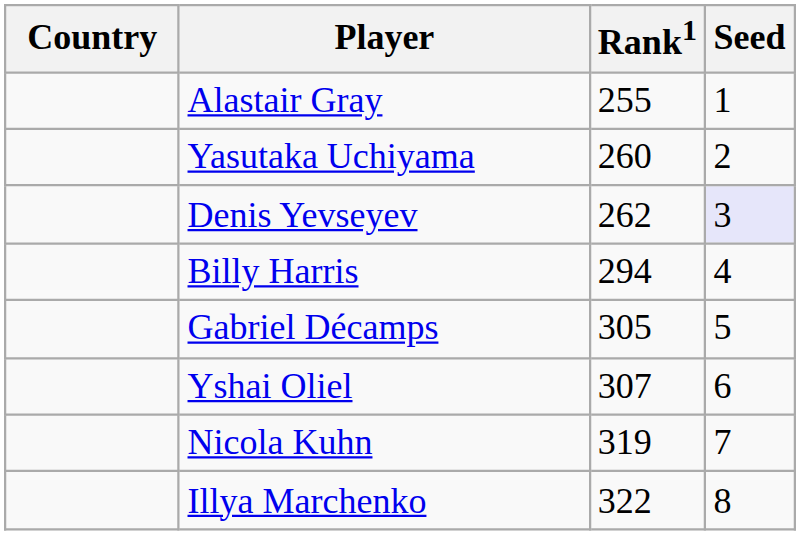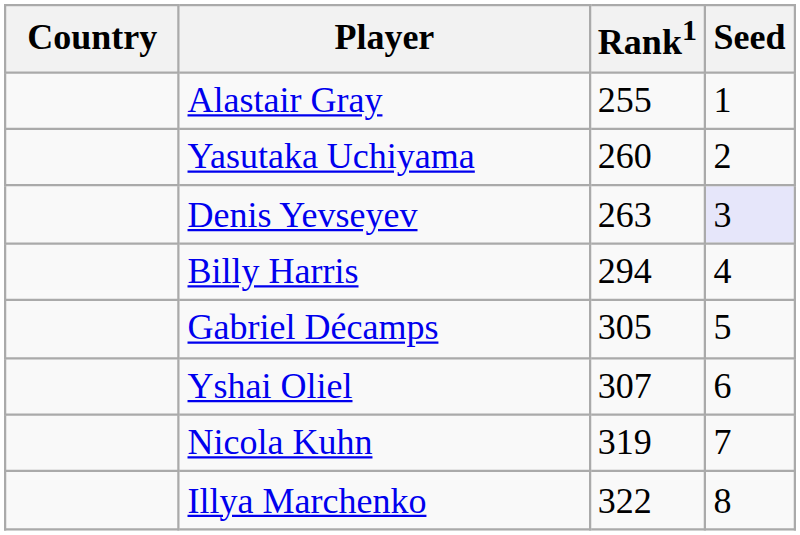 <table class="sortable wikitable">
 <tr>
 <th width="70">Country</th>
 <th width="175">Player</th>
 <th>Rank<sup>1</sup></th>
 <th>Seed</th>
 </tr>
 <tr>
 <td></td>
 <td><a href='#'>Alastair Gray</a></td>
 <td>255</td>
 <td>1</td>
 </tr>
 <tr>
 <td></td>
 <td><a href='#'>Yasutaka Uchiyama</a></td>
 <td>260</td>
 <td>2</td>
 </tr>
 <tr>
 <td></td>
 <td><a href='#'>Denis Yevseyev</a></td>
-<td>262</td>
+<td>263</td>
 <td style="background: lavender;">3</td>
 </tr>
 <tr>
 <td></td>
 <td><a href='#'>Billy Harris</a></td>
 <td>294</td>
 <td>4</td>
 </tr>
 <tr>
 <td></td>
 <td><a href='#'>Gabriel Décamps</a></td>
 <td>305</td>
 <td>5</td>
 </tr>
 <tr>
 <td></td>
 <td><a href='#'>Yshai Oliel</a></td>
 <td>307</td>
 <td>6</td>
 </tr>
 <tr>
 <td></td>
 <td><a href='#'>Nicola Kuhn</a></td>
 <td>319</td>
 <td>7</td>
 </tr>
 <tr>
 <td></td>
 <td><a href='#'>Illya Marchenko</a></td>
 <td>322</td>
 <td>8</td>
 </tr>
 </table>
